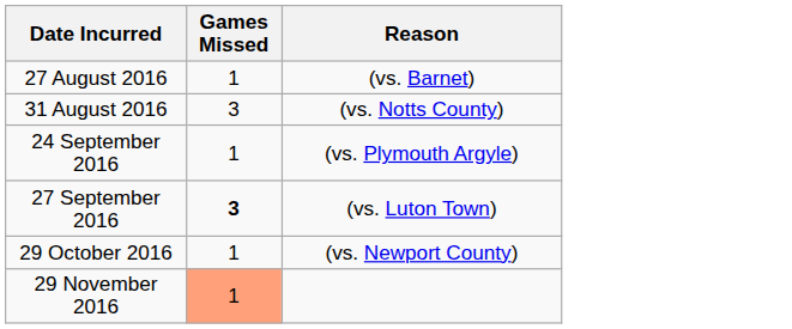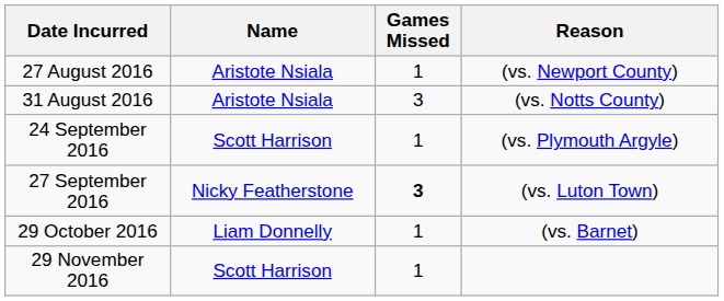 <table class="wikitable" style="font-size: 90%; text-align: center;">
 <tr>
 <th width=120>Date Incurred</th>
+<th width=150>Name</th>
 <th width=60>Games Missed</th>
 <th width=190>Reason</th>
 </tr>
 <tr>
 <td>27 August 2016</td>
+<td><a href='#'>Aristote Nsiala</a></td>
 <td>1</td>
-<td> (vs. <a href='#'>Barnet</a>)</td>
+<td> (vs. <a href='#'>Newport County</a>)</td>
 </tr>
 <tr>
 <td>31 August 2016</td>
+<td><a href='#'>Aristote Nsiala</a></td>
 <td>3</td>
 <td> (vs. <a href='#'>Notts County</a>)</td>
 </tr>
 <tr>
 <td>24 September 2016</td>
+<td><a href='#'>Scott Harrison</a></td>
 <td>1</td>
 <td> (vs. <a href='#'>Plymouth Argyle</a>)</td>
 </tr>
 <tr>
 <td>27 September 2016</td>
+<td><a href='#'>Nicky Featherstone</a></td>
 <td><strong>3</strong></td>
 <td> (vs. <a href='#'>Luton Town</a>)</td>
 </tr>
 <tr>
 <td>29 October 2016</td>
+<td><a href='#'>Liam Donnelly</a></td>
 <td>1</td>
-<td> (vs. <a href='#'>Newport County</a>)</td>
+<td> (vs. <a href='#'>Barnet</a>)</td>
 </tr>
 <tr>
 <td>29 November 2016</td>
-<td style="background: lightsalmon;">1</td>
+<td><a href='#'>Scott Harrison</a></td>
+<td>1</td>
 <td></td>
 </tr>
 </table>
